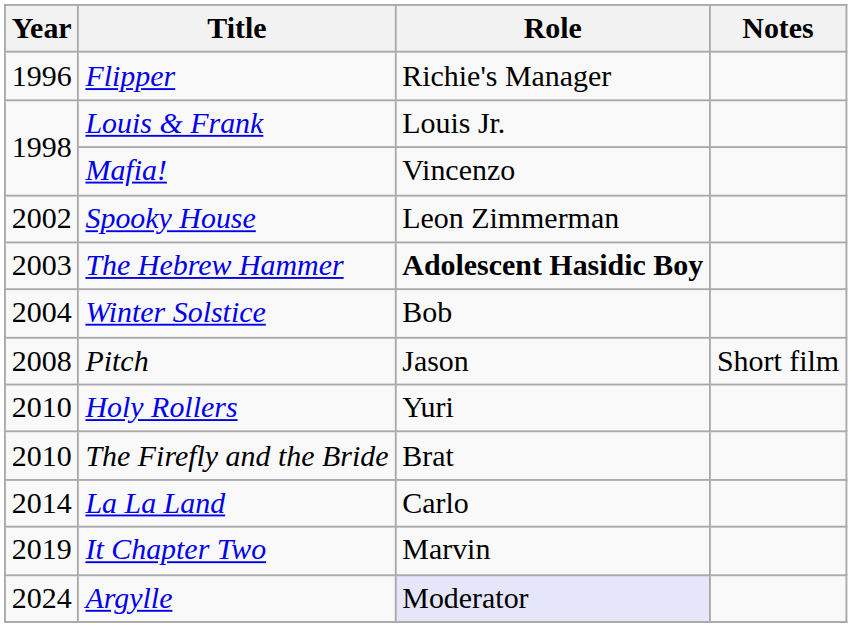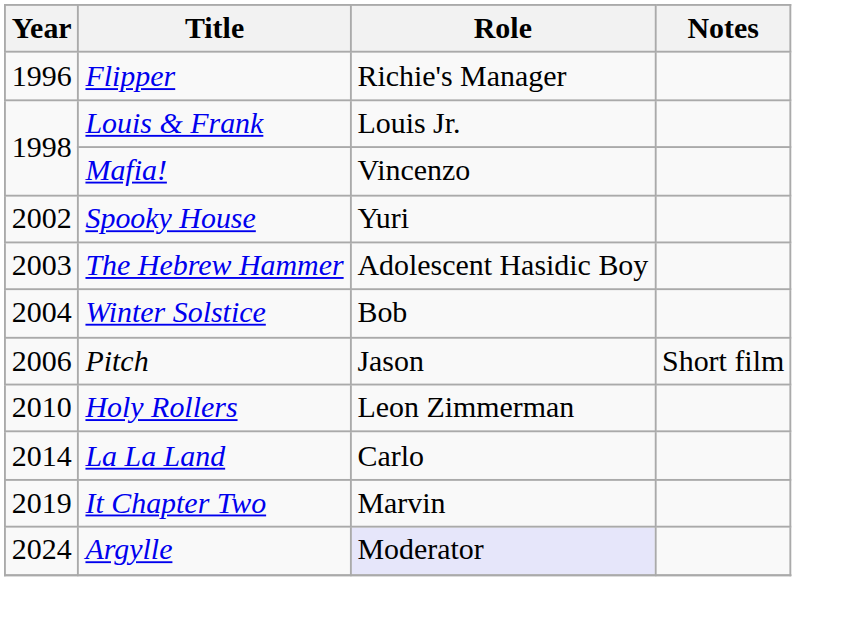 <table class="wikitable" border="1">
 <tr>
 <th>Year</th>
 <th>Title</th>
 <th>Role</th>
 <th>Notes</th>
 </tr>
 <tr>
 <td>1996</td>
 <td><em><a href='#'>Flipper</a></em></td>
 <td>Richie's Manager</td>
 <td></td>
 </tr>
 <tr>
 <td rowspan="2">1998</td>
 <td><em><a href='#'>Louis & Frank</a></em></td>
 <td>Louis Jr.</td>
 <td></td>
 </tr>
 <tr>
 <td><em><a href='#'>Mafia!</a></em></td>
 <td>Vincenzo</td>
 <td></td>
 </tr>
 <tr>
 <td>2002</td>
 <td><em><a href='#'>Spooky House</a></em></td>
-<td>Leon Zimmerman</td>
+<td>Yuri</td>
 <td></td>
 </tr>
 <tr>
 <td>2003</td>
 <td><em><a href='#'>The Hebrew Hammer</a></em></td>
-<td><strong>Adolescent Hasidic Boy</strong></td>
+<td>Adolescent Hasidic Boy</td>
 <td></td>
 </tr>
 <tr>
 <td>2004</td>
 <td><em><a href='#'>Winter Solstice</a></em></td>
 <td>Bob</td>
 <td></td>
 </tr>
 <tr>
-<td>2008</td>
+<td>2006</td>
 <td><em>Pitch</em></td>
 <td>Jason</td>
 <td>Short film</td>
 </tr>
 <tr>
 <td>2010</td>
 <td><em><a href='#'>Holy Rollers</a></em></td>
-<td>Yuri</td>
-<td></td>
-</tr>
-<tr>
-<td>2010</td>
-<td><em>The Firefly and the Bride</em></td>
-<td>Brat</td>
+<td>Leon Zimmerman</td>
 <td></td>
 </tr>
 <tr>
 <td>2014</td>
 <td><em><a href='#'>La La Land</a></em></td>
 <td>Carlo</td>
 <td></td>
 </tr>
 <tr>
 <td>2019</td>
 <td><em><a href='#'>It Chapter Two</a></em></td>
 <td>Marvin</td>
 <td></td>
 </tr>
 <tr>
 <td>2024</td>
 <td><em><a href='#'>Argylle</a></em></td>
 <td style="background: lavender;">Moderator</td>
 <td></td>
 </tr>
 <tr>
 </tr>
 </table>
